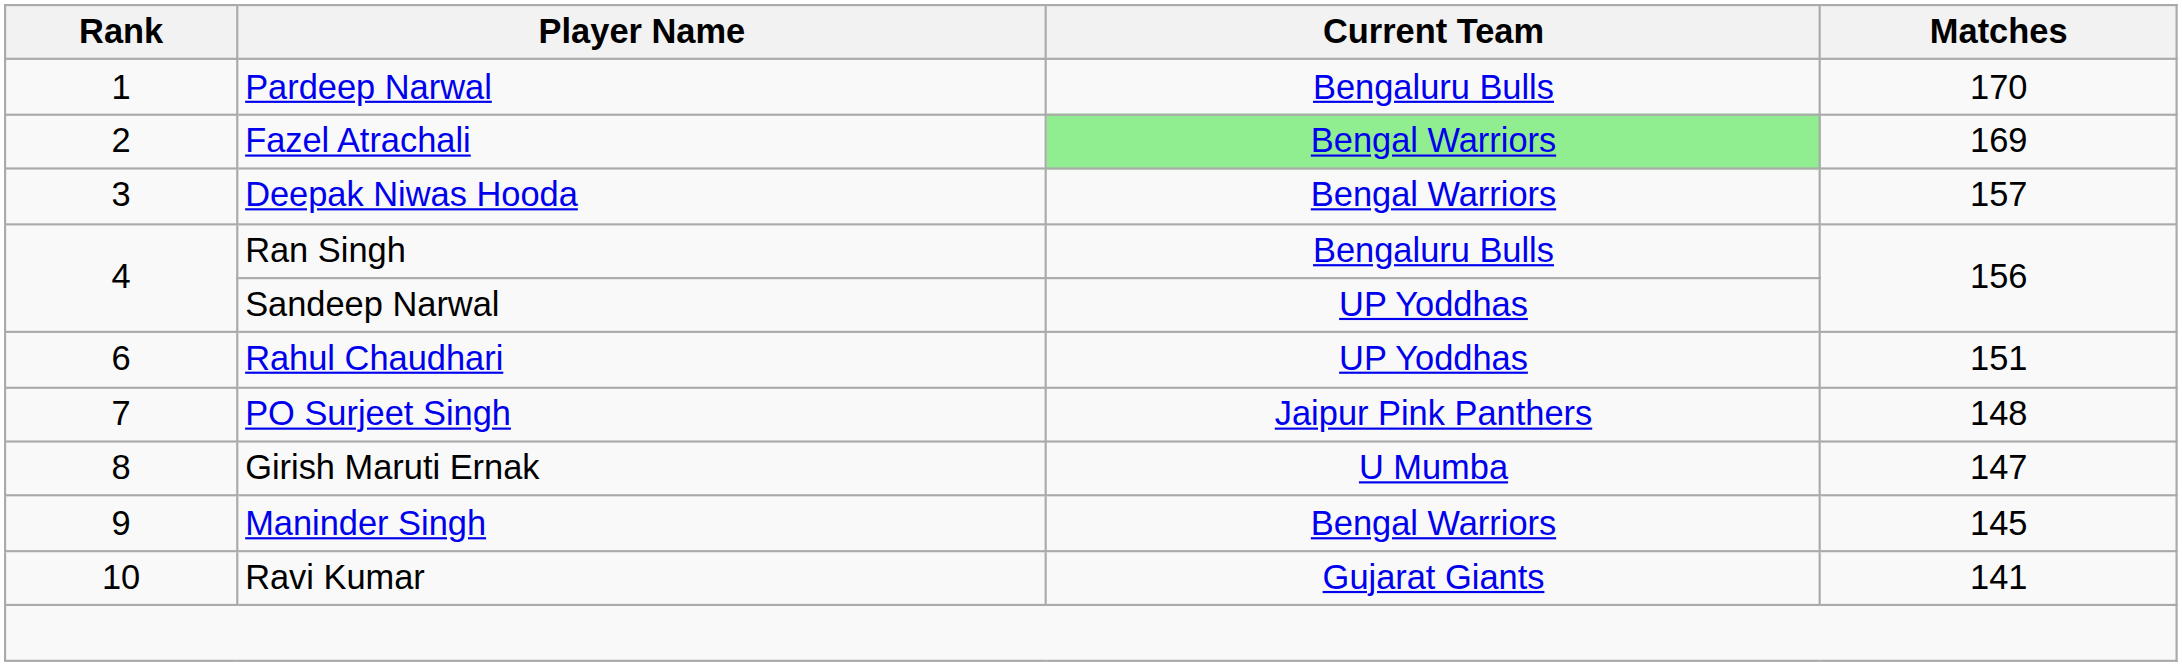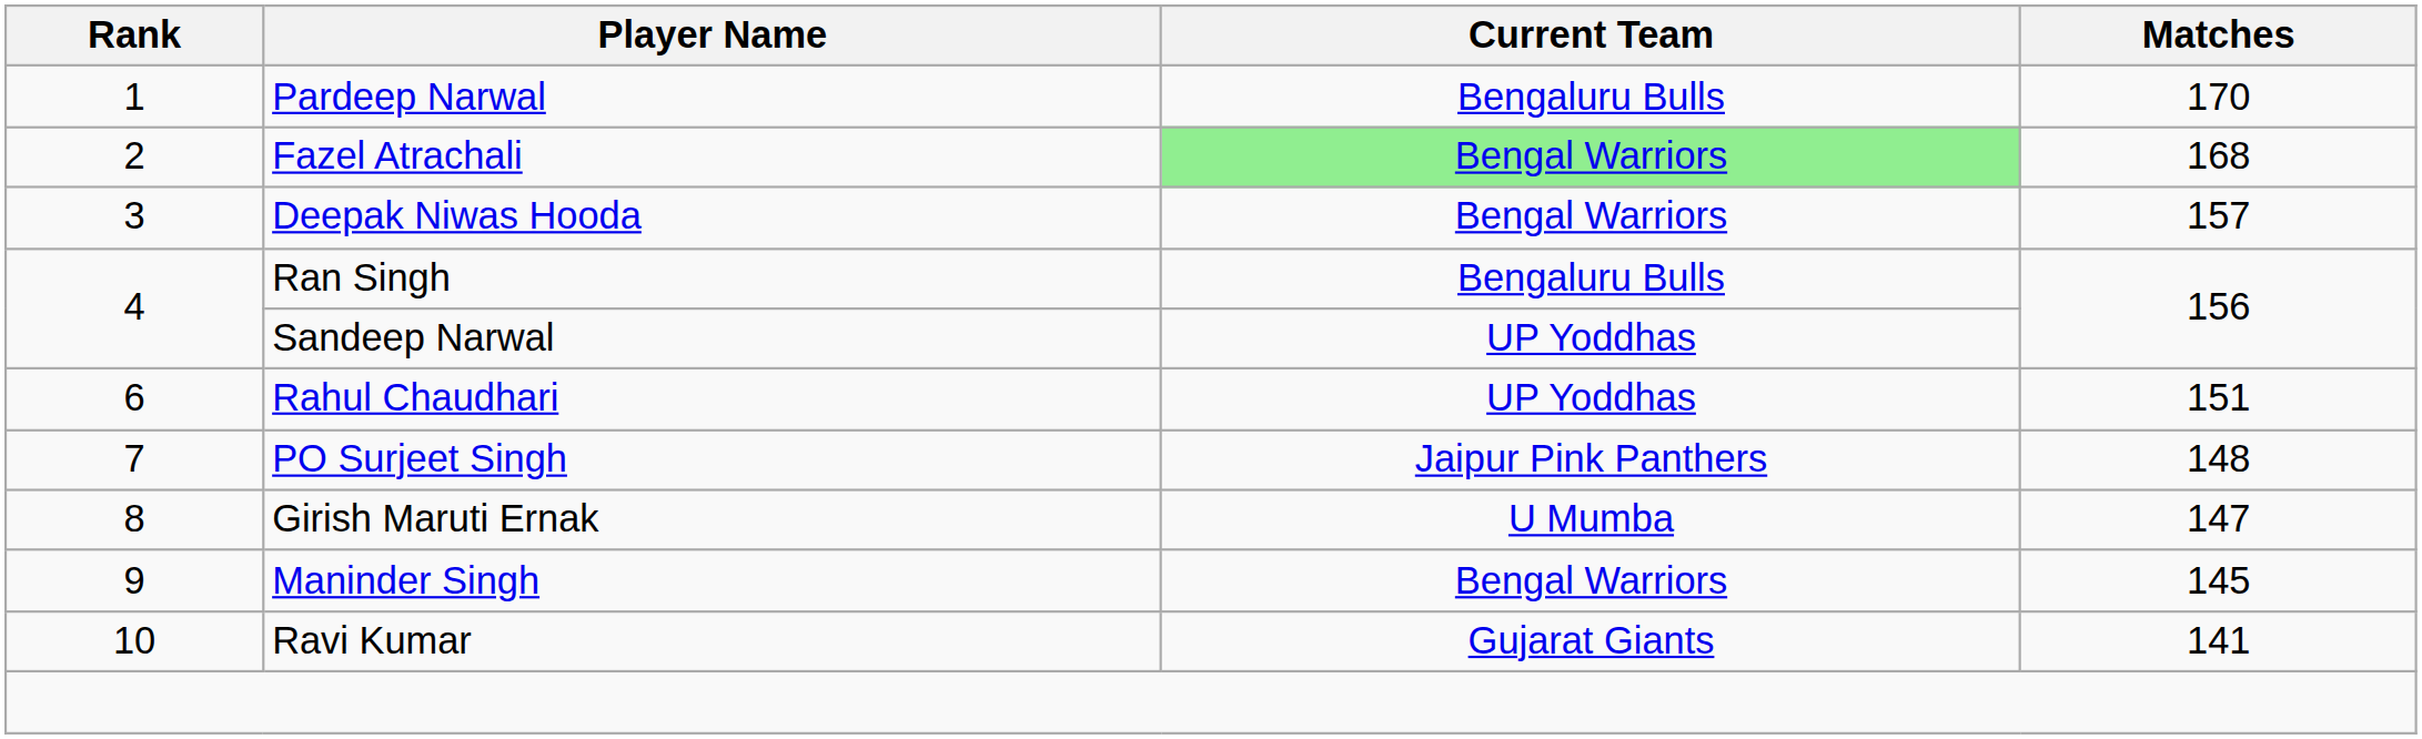 <table class="wikitable" align="center" style="text-align: center; font-size: 100%; width:80%">
 <tr>
 <th>Rank</th>
 <th>Player Name</th>
 <th>Current Team</th>
 <th>Matches</th>
 </tr>
 <tr>
 <td>1</td>
 <td style="text-align:left"> <a href='#'>Pardeep Narwal</a></td>
 <td><a href='#'>Bengaluru Bulls</a></td>
 <td>170</td>
 </tr>
 <tr>
 <td>2</td>
 <td style="text-align:left"> <a href='#'>Fazel Atrachali</a></td>
 <td style="background: lightgreen;"><a href='#'>Bengal Warriors</a></td>
-<td>169</td>
+<td>168</td>
 </tr>
 <tr>
 <td>3</td>
 <td style="text-align:left"> <a href='#'>Deepak Niwas Hooda</a></td>
 <td><a href='#'>Bengal Warriors</a></td>
 <td>157</td>
 </tr>
 <tr>
 <td rowspan=2>4</td>
 <td style="text-align:left"> Ran Singh</td>
 <td><a href='#'>Bengaluru Bulls</a></td>
 <td rowspan=2>156</td>
 </tr>
 <tr>
 <td style="text-align:left"> Sandeep Narwal</td>
 <td><a href='#'>UP Yoddhas</a></td>
 </tr>
 <tr>
 <td>6</td>
 <td style="text-align:left"> <a href='#'>Rahul Chaudhari</a></td>
 <td><a href='#'>UP Yoddhas</a></td>
 <td>151</td>
 </tr>
 <tr>
 <td>7</td>
 <td style="text-align:left"> <a href='#'>PO Surjeet Singh</a></td>
 <td><a href='#'>Jaipur Pink Panthers</a></td>
 <td>148</td>
 </tr>
 <tr>
 <td>8</td>
 <td style="text-align:left"> Girish Maruti Ernak</td>
 <td><a href='#'>U Mumba</a></td>
 <td>147</td>
 </tr>
 <tr>
 <td>9</td>
 <td style="text-align:left"> <a href='#'>Maninder Singh</a></td>
 <td><a href='#'>Bengal Warriors</a></td>
 <td>145</td>
 </tr>
 <tr>
 <td>10</td>
 <td style="text-align:left"> Ravi Kumar</td>
 <td><a href='#'>Gujarat Giants</a></td>
 <td>141</td>
 </tr>
 <tr>
 <td colspan="4"><br></td>
 </tr>
 </table>
